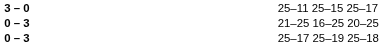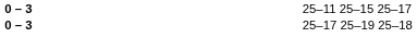 <table width=100% cellspacing=1>
 <tr>
 <th width=20%></th>
 <th width=12%></th>
 <th width=20%></th>
 <th width=33%></th>
 <td></td>
 </tr>
 <tr style=font-size:90%>
 <td align=right><strong></strong></td>
-<td align=center><strong>3 – 0</strong></td>
+<td align=center><strong>0 – 3</strong></td>
 <td></td>
 <td>25–11 25–15 25–17</td>
-<td></td>
-</tr>
-<tr style=font-size:90%>
-<td align=right></td>
-<td align=center><strong>0 – 3</strong></td>
-<td><strong></strong></td>
-<td>21–25 16–25 20–25</td>
 <td></td>
 </tr>
 <tr style=font-size:90%>
 <td align=right><strong></strong></td>
 <td align=center><strong>0 – 3</strong></td>
 <td></td>
 <td>25–17 25–19 25–18</td>
 </tr>
 </table>
